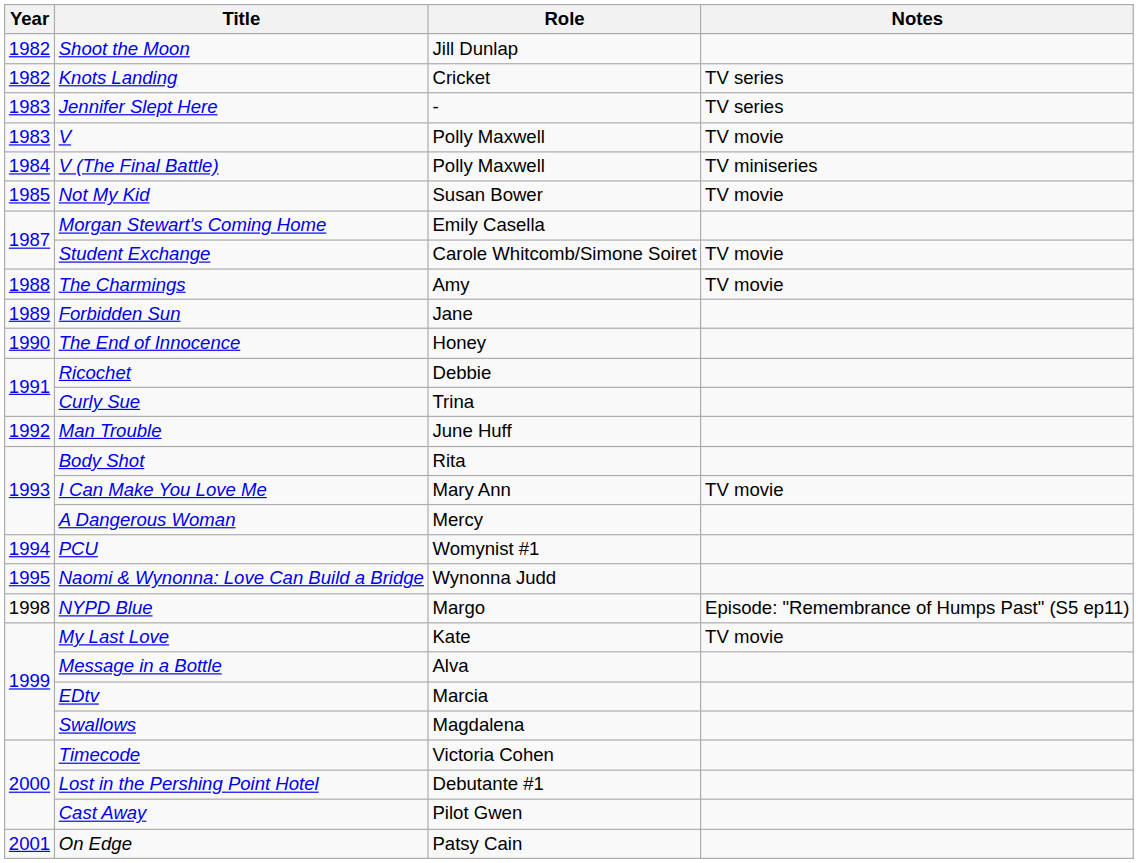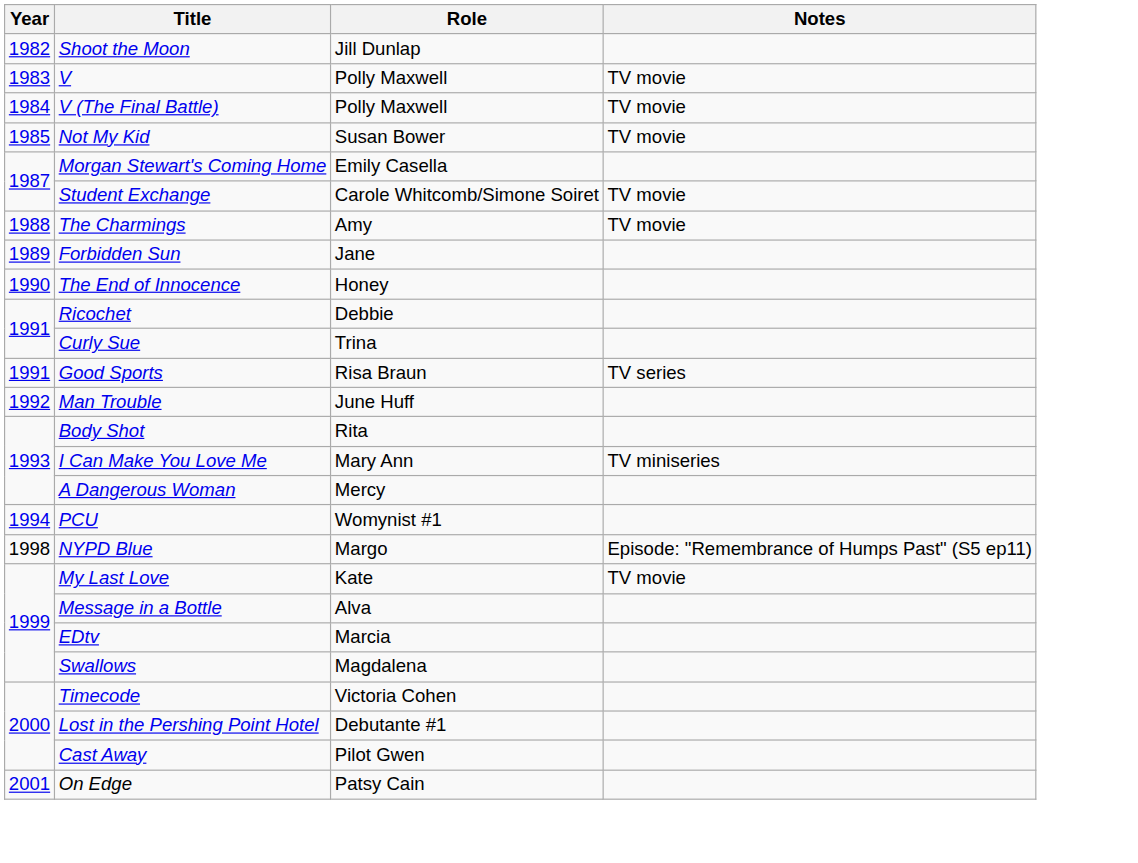 <table class="wikitable">
 <tr>
 <th>Year</th>
 <th>Title</th>
 <th>Role</th>
 <th>Notes</th>
 </tr>
 <tr>
 <td><a href='#'>1982</a></td>
 <td><em><a href='#'>Shoot the Moon</a></em></td>
 <td>Jill Dunlap</td>
 <td></td>
 </tr>
 <tr>
-<td><a href='#'>1982</a></td>
-<td><em><a href='#'>Knots Landing</a></em></td>
-<td>Cricket</td>
-<td>TV series</td>
-</tr>
-<tr>
-<td><a href='#'>1983</a></td>
-<td><em><a href='#'>Jennifer Slept Here</a></em></td>
-<td>-</td>
-<td>TV series</td>
-</tr>
-<tr>
 <td><a href='#'>1983</a></td>
 <td><em><a href='#'>V</a></em></td>
 <td>Polly Maxwell</td>
 <td>TV movie</td>
 </tr>
 <tr>
 <td><a href='#'>1984</a></td>
 <td><em><a href='#'>V (The Final Battle)</a></em></td>
 <td>Polly Maxwell</td>
-<td>TV miniseries</td>
+<td>TV movie</td>
 </tr>
 <tr>
 <td><a href='#'>1985</a></td>
 <td><em><a href='#'>Not My Kid</a></em></td>
 <td>Susan Bower</td>
 <td>TV movie</td>
 </tr>
 <tr>
 <td rowspan="2"><a href='#'>1987</a></td>
 <td><em><a href='#'>Morgan Stewart's Coming Home</a></em></td>
 <td>Emily Casella</td>
 <td></td>
 </tr>
 <tr>
 <td><em><a href='#'>Student Exchange</a></em></td>
 <td>Carole Whitcomb/Simone Soiret</td>
 <td>TV movie</td>
 </tr>
 <tr>
 <td><a href='#'>1988</a></td>
 <td><em><a href='#'>The Charmings</a></em></td>
 <td>Amy</td>
 <td>TV movie</td>
 </tr>
 <tr>
 <td><a href='#'>1989</a></td>
 <td><em><a href='#'>Forbidden Sun</a></em></td>
 <td>Jane</td>
 <td></td>
 </tr>
 <tr>
 <td><a href='#'>1990</a></td>
 <td><em><a href='#'>The End of Innocence</a></em></td>
 <td>Honey</td>
 <td></td>
 </tr>
 <tr>
 <td rowspan="2"><a href='#'>1991</a></td>
 <td><em><a href='#'>Ricochet</a></em></td>
 <td>Debbie</td>
 <td></td>
 </tr>
 <tr>
 <td><em><a href='#'>Curly Sue</a></em></td>
 <td>Trina</td>
 <td></td>
 </tr>
 <tr>
+<td><a href='#'>1991</a></td>
+<td><em><a href='#'>Good Sports</a></em></td>
+<td>Risa Braun</td>
+<td>TV series</td>
+</tr>
+<tr>
 <td><a href='#'>1992</a></td>
 <td><em><a href='#'>Man Trouble</a></em></td>
 <td>June Huff</td>
 <td></td>
 </tr>
 <tr>
 <td rowspan="3"><a href='#'>1993</a></td>
 <td><em><a href='#'>Body Shot</a></em></td>
 <td>Rita</td>
 <td></td>
 </tr>
 <tr>
 <td><em><a href='#'>I Can Make You Love Me</a></em></td>
 <td>Mary Ann</td>
-<td>TV movie</td>
+<td>TV miniseries</td>
 </tr>
 <tr>
 <td><em><a href='#'>A Dangerous Woman</a></em></td>
 <td>Mercy</td>
 <td></td>
 </tr>
 <tr>
 <td><a href='#'>1994</a></td>
 <td><em><a href='#'>PCU</a></em></td>
 <td>Womynist #1</td>
-<td></td>
-</tr>
-<tr>
-<td><a href='#'>1995</a></td>
-<td><em><a href='#'>Naomi & Wynonna: Love Can Build a Bridge</a></em></td>
-<td>Wynonna Judd</td>
 <td></td>
 </tr>
 <tr>
 <td>1998</td>
 <td><em><a href='#'>NYPD Blue</a></em></td>
 <td>Margo</td>
 <td>Episode: "Remembrance of Humps Past" (S5 ep11)</td>
 </tr>
 <tr>
 <td rowspan="4"><a href='#'>1999</a></td>
 <td><em><a href='#'>My Last Love</a></em></td>
 <td>Kate</td>
 <td>TV movie</td>
 </tr>
 <tr>
 <td><em><a href='#'>Message in a Bottle</a></em></td>
 <td>Alva</td>
 <td></td>
 </tr>
 <tr>
 <td><em><a href='#'>EDtv</a></em></td>
 <td>Marcia</td>
 <td></td>
 </tr>
 <tr>
 <td><em><a href='#'>Swallows</a></em></td>
 <td>Magdalena</td>
 <td></td>
 </tr>
 <tr>
 <td rowspan="3"><a href='#'>2000</a></td>
 <td><em><a href='#'>Timecode</a></em></td>
 <td>Victoria Cohen</td>
 <td></td>
 </tr>
 <tr>
 <td><em><a href='#'>Lost in the Pershing Point Hotel</a></em></td>
 <td>Debutante #1</td>
 <td></td>
 </tr>
 <tr>
 <td><em><a href='#'>Cast Away</a></em></td>
 <td>Pilot Gwen</td>
 <td></td>
 </tr>
 <tr>
 <td><a href='#'>2001</a></td>
 <td><em>On Edge</em></td>
 <td>Patsy Cain</td>
 <td></td>
 </tr>
 </table>
